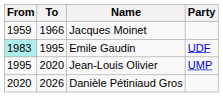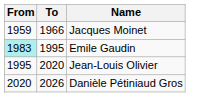 <table class="wikitable">
 <tr>
 <th>From</th>
 <th>To</th>
 <th>Name</th>
-<th>Party</th>
 </tr>
 <tr>
 <td>1959</td>
 <td>1966</td>
 <td>Jacques Moinet</td>
-<td></td>
 </tr>
 <tr>
 <td style="background: paleturquoise;">1983</td>
 <td>1995</td>
 <td>Emile Gaudin</td>
-<td><a href='#'>UDF</a></td>
 </tr>
 <tr>
 <td>1995</td>
 <td>2020</td>
 <td>Jean-Louis Olivier</td>
-<td><a href='#'>UMP</a></td>
 </tr>
 <tr>
 <td>2020</td>
 <td>2026</td>
 <td>Danièle Pétiniaud Gros</td>
-<td></td>
 </tr>
 </table>
